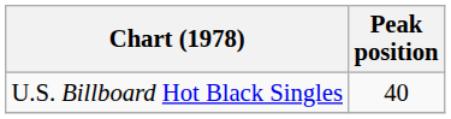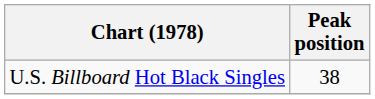 <table class="wikitable sortable">
 <tr>
 <th>Chart (1978)</th>
 <th>Peak<br>position</th>
 </tr>
 <tr>
 <td>U.S. <em>Billboard</em> <a href='#'>Hot Black Singles</a></td>
-<td align="center">40</td>
+<td align="center">38</td>
 </tr>
 <tr>
 </tr>
 </table>
